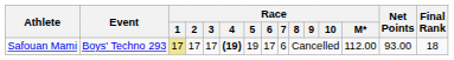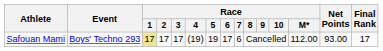 <table class="wikitable" style="font-size:90%">
 <tr>
 <th rowspan="2">Athlete</th>
 <th rowspan="2">Event</th>
 <th colspan=11>Race</th>
 <th rowspan=2>Net<br>Points</th>
 <th rowspan=2>Final <br>Rank</th>
 </tr>
 <tr style="font-size:95%">
 <th>1</th>
 <th>2</th>
 <th>3</th>
 <th>4</th>
 <th>5</th>
 <th>6</th>
 <th>7</th>
 <th>8</th>
 <th>9</th>
 <th>10</th>
 <th>M*</th>
 </tr>
 <tr align=center>
 <td align=left><a href='#'>Safouan Mami</a></td>
 <td align=left><a href='#'>Boys' Techno 293</a></td>
 <td style="background: khaki;">17</td>
 <td>17</td>
 <td>17</td>
-<td><strong>(19)</strong></td>
+<td>(19)</td>
 <td>19</td>
 <td>17</td>
 <td>6</td>
 <td colspan=3>Cancelled</td>
 <td>112.00</td>
 <td>93.00</td>
-<td>18</td>
+<td>17</td>
 </tr>
 </table>
